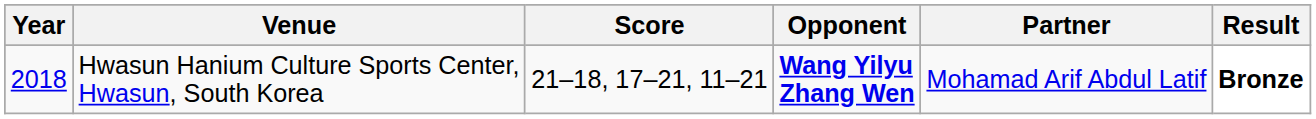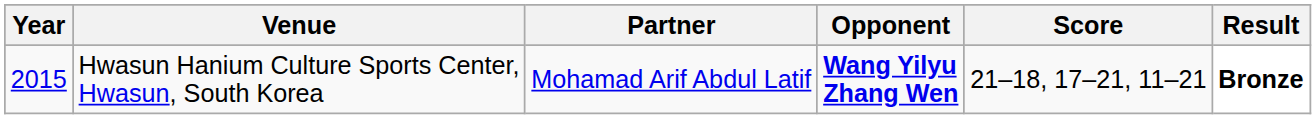 <table class="sortable wikitable" style="font-size: 90%;">
 <tr>
 <th>Year</th>
 <th>Venue</th>
+<th>Partner</th>
+<th>Opponent</th>
 <th>Score</th>
-<th>Opponent</th>
-<th>Partner</th>
 <th>Result</th>
 </tr>
 <tr>
-<td align="center"><a href='#'>2018</a></td>
+<td align="center"><a href='#'>2015</a></td>
 <td align="left">Hwasun Hanium Culture Sports Center,<br><a href='#'>Hwasun</a>, South Korea</td>
+<td align="left"> <a href='#'>Mohamad Arif Abdul Latif</a></td>
+<td align="left"><strong> <a href='#'>Wang Yilyu</a><br> <a href='#'>Zhang Wen</a></strong></td>
 <td align="left">21–18, 17–21, 11–21</td>
-<td align="left"><strong> <a href='#'>Wang Yilyu</a><br> <a href='#'>Zhang Wen</a></strong></td>
-<td align="left"> <a href='#'>Mohamad Arif Abdul Latif</a></td>
 <td style="text-align:left; background:white"> <strong>Bronze</strong></td>
 </tr>
 </table>
